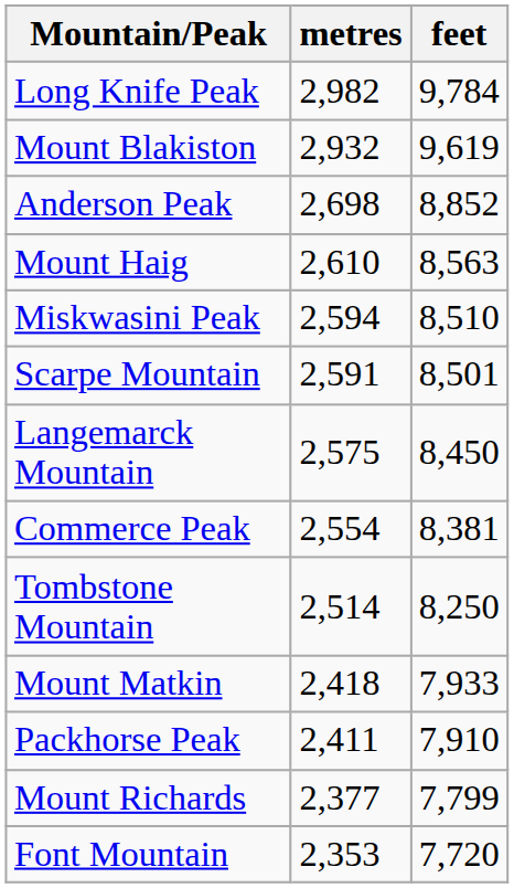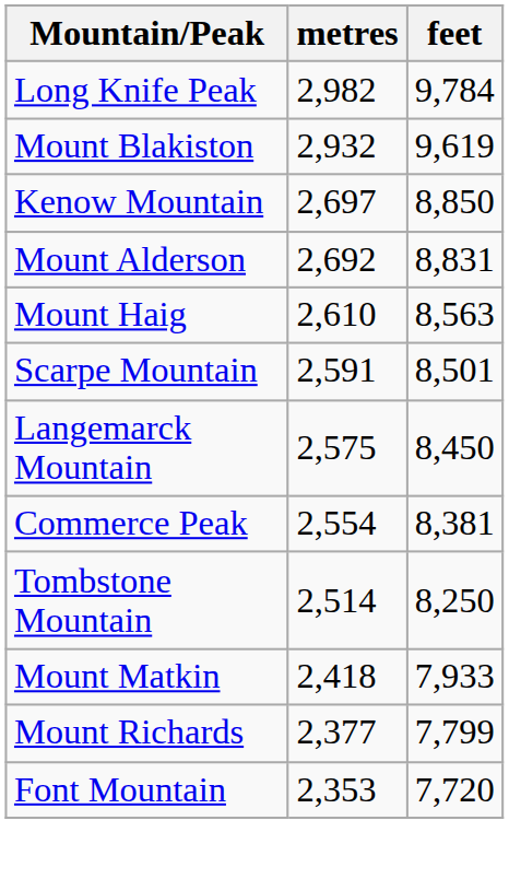 <table class="wikitable sortable" style="margin-left:3em">
 <tr>
 <th align=left width=120>Mountain/Peak</th>
 <th>metres</th>
 <th>feet</th>
 </tr>
 <tr>
 <td><a href='#'>Long Knife Peak</a></td>
 <td>2,982</td>
 <td align=right>9,784</td>
 </tr>
 <tr>
 <td><a href='#'>Mount Blakiston</a></td>
 <td>2,932</td>
 <td align=right>9,619</td>
 </tr>
 <tr>
-<td><a href='#'>Anderson Peak</a></td>
-<td>2,698</td>
-<td align=right>8,852</td>
+<td><a href='#'>Kenow Mountain</a></td>
+<td>2,697</td>
+<td align=right>8,850</td>
+</tr>
+<tr>
+<td><a href='#'>Mount Alderson</a></td>
+<td>2,692</td>
+<td align=right>8,831</td>
 </tr>
 <tr>
 <td><a href='#'>Mount Haig</a></td>
 <td>2,610</td>
 <td align=right>8,563</td>
-</tr>
-<tr>
-<td><a href='#'>Miskwasini Peak</a></td>
-<td>2,594</td>
-<td align=right>8,510</td>
 </tr>
 <tr>
 <td><a href='#'>Scarpe Mountain</a></td>
 <td>2,591</td>
 <td align=right>8,501</td>
 </tr>
 <tr>
 <td><a href='#'>Langemarck Mountain</a></td>
 <td>2,575</td>
 <td align=right>8,450</td>
 </tr>
 <tr>
 <td><a href='#'>Commerce Peak</a></td>
 <td>2,554</td>
 <td align=right>8,381</td>
 </tr>
 <tr>
 <td><a href='#'>Tombstone Mountain</a></td>
 <td>2,514</td>
 <td align=right>8,250</td>
 </tr>
 <tr>
 <td><a href='#'>Mount Matkin</a></td>
 <td>2,418</td>
 <td align=right>7,933</td>
 </tr>
 <tr>
-<td><a href='#'>Packhorse Peak</a></td>
-<td>2,411</td>
-<td align=right>7,910</td>
-</tr>
-<tr>
 <td><a href='#'>Mount Richards</a></td>
 <td>2,377</td>
 <td align=right>7,799</td>
 </tr>
 <tr>
 <td><a href='#'>Font Mountain</a></td>
 <td>2,353</td>
 <td align=right>7,720</td>
 </tr>
 </table>
